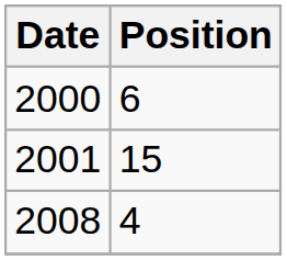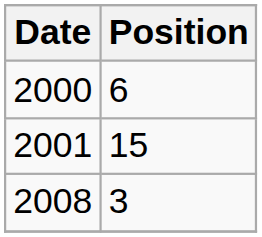 <table class="wikitable">
 <tr>
 </tr>
 <tr>
 <th>Date</th>
 <th>Position</th>
 </tr>
 <tr>
 <td>2000</td>
 <td>6</td>
 </tr>
 <tr>
 <td>2001</td>
 <td>15</td>
 </tr>
 <tr>
 <td>2008</td>
-<td>4 </td>
+<td>3 </td>
 </tr>
 <tr>
 </tr>
 </table>
